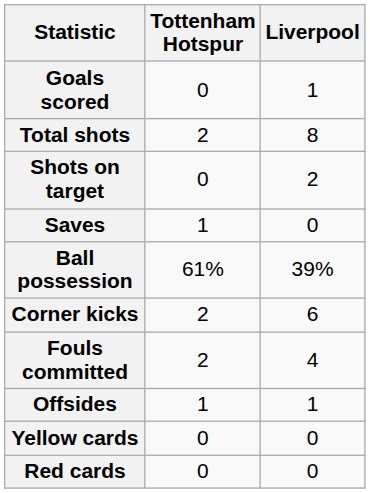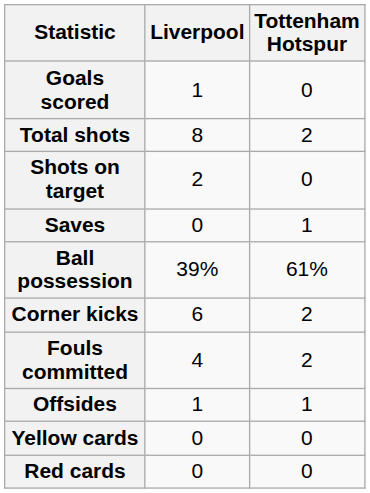 <table class="wikitable plainrowheaders" style="text-align:center">
 <tr>
 <th scope="col" style="width:100px">Statistic</th>
+<th scope="col" style="width:70px">Liverpool</th>
 <th scope="col" style="width:70px">Tottenham Hotspur</th>
-<th scope="col" style="width:70px">Liverpool</th>
 </tr>
 <tr>
 <th scope=row>Goals scored</th>
+<td>1</td>
+<td>0</td>
+</tr>
+<tr>
+<th scope=row>Total shots</th>
+<td>8</td>
+<td>2</td>
+</tr>
+<tr>
+<th scope=row>Shots on target</th>
+<td>2</td>
+<td>0</td>
+</tr>
+<tr>
+<th scope=row>Saves</th>
 <td>0</td>
 <td>1</td>
 </tr>
 <tr>
-<th scope=row>Total shots</th>
-<td>2</td>
-<td>8</td>
+<th scope=row>Ball possession</th>
+<td>39%</td>
+<td>61%</td>
 </tr>
 <tr>
-<th scope=row>Shots on target</th>
-<td>0</td>
+<th scope=row>Corner kicks</th>
+<td>6</td>
 <td>2</td>
 </tr>
 <tr>
-<th scope=row>Saves</th>
-<td>1</td>
-<td>0</td>
-</tr>
-<tr>
-<th scope=row>Ball possession</th>
-<td>61%</td>
-<td>39%</td>
-</tr>
-<tr>
-<th scope=row>Corner kicks</th>
+<th scope=row>Fouls committed</th>
+<td>4</td>
 <td>2</td>
-<td>6</td>
-</tr>
-<tr>
-<th scope=row>Fouls committed</th>
-<td>2</td>
-<td>4</td>
 </tr>
 <tr>
 <th scope=row>Offsides</th>
 <td>1</td>
 <td>1</td>
 </tr>
 <tr>
 <th scope=row>Yellow cards</th>
 <td>0</td>
 <td>0</td>
 </tr>
 <tr>
 <th scope=row>Red cards</th>
 <td>0</td>
 <td>0</td>
 </tr>
 </table>
